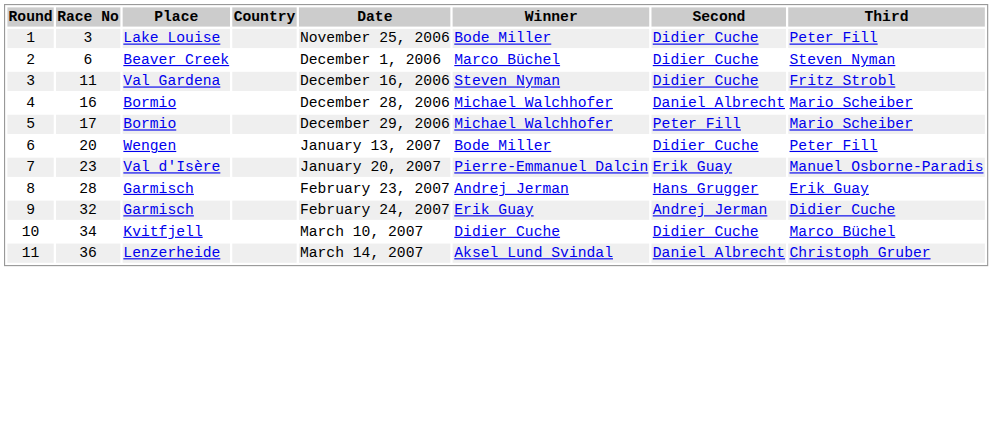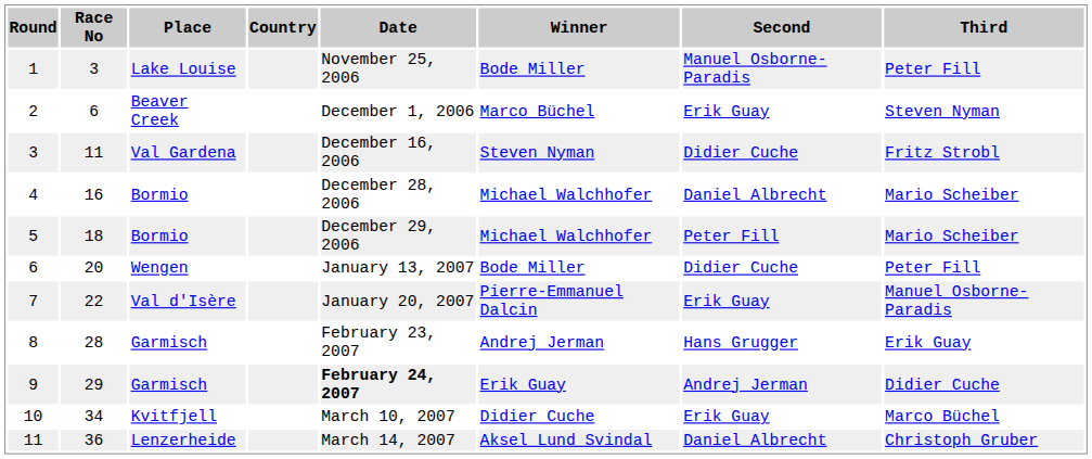 <table border="0" style="border: 1px solid #999; background-color:#FFFFFF; text-align:center">
 <tr align="center" bgcolor="#CCCCCC">
 <th>Round</th>
 <th>Race No</th>
 <th>Place</th>
 <th>Country</th>
 <th>Date</th>
 <th>Winner</th>
 <th>Second</th>
 <th>Third</th>
 </tr>
 <tr bgcolor="#EFEFEF">
 <td>1</td>
 <td>3</td>
 <td align="left"><a href='#'>Lake Louise</a></td>
 <td align="left"></td>
 <td align="left">November 25, 2006</td>
 <td align="left"> <a href='#'>Bode Miller</a></td>
-<td align="left"> <a href='#'>Didier Cuche</a></td>
+<td align="left"> <a href='#'>Manuel Osborne-Paradis</a></td>
 <td align="left"> <a href='#'>Peter Fill</a></td>
 </tr>
 <tr>
 <td>2</td>
 <td>6</td>
 <td align="left"><a href='#'>Beaver Creek</a></td>
 <td align="left"></td>
 <td align="left">December 1, 2006</td>
 <td align="left"> <a href='#'>Marco Büchel</a></td>
-<td align="left"> <a href='#'>Didier Cuche</a></td>
+<td align="left"> <a href='#'>Erik Guay</a></td>
 <td align="left"> <a href='#'>Steven Nyman</a></td>
 </tr>
 <tr bgcolor="#EFEFEF">
 <td>3</td>
 <td>11</td>
 <td align="left"><a href='#'>Val Gardena</a></td>
 <td align="left"></td>
 <td align="left">December 16, 2006</td>
 <td align="left"> <a href='#'>Steven Nyman</a></td>
 <td align="left"> <a href='#'>Didier Cuche</a></td>
 <td align="left"> <a href='#'>Fritz Strobl</a></td>
 </tr>
 <tr>
 <td>4</td>
 <td>16</td>
 <td align="left"><a href='#'>Bormio</a></td>
 <td align="left"></td>
 <td align="left">December 28, 2006</td>
 <td align="left"> <a href='#'>Michael Walchhofer</a></td>
 <td align="left"> <a href='#'>Daniel Albrecht</a></td>
 <td align="left"> <a href='#'>Mario Scheiber</a></td>
 </tr>
 <tr bgcolor="#EFEFEF">
 <td>5</td>
-<td>17</td>
+<td>18</td>
 <td align="left"><a href='#'>Bormio</a></td>
 <td align="left"></td>
 <td align="left">December 29, 2006</td>
 <td align="left"> <a href='#'>Michael Walchhofer</a></td>
 <td align="left"> <a href='#'>Peter Fill</a></td>
 <td align="left"> <a href='#'>Mario Scheiber</a></td>
 </tr>
 <tr>
 <td>6</td>
 <td>20</td>
 <td align="left"><a href='#'>Wengen</a></td>
 <td align="left"></td>
 <td align="left">January 13, 2007</td>
 <td align="left"> <a href='#'>Bode Miller</a></td>
 <td align="left"> <a href='#'>Didier Cuche</a></td>
 <td align="left"> <a href='#'>Peter Fill</a></td>
 </tr>
 <tr bgcolor="#EFEFEF">
 <td>7</td>
-<td>23</td>
+<td>22</td>
 <td align="left"><a href='#'>Val d'Isère</a></td>
 <td align="left"></td>
 <td align="left">January 20, 2007</td>
 <td align="left"> <a href='#'>Pierre-Emmanuel Dalcin</a></td>
 <td align="left"> <a href='#'>Erik Guay</a></td>
 <td align="left"> <a href='#'>Manuel Osborne-Paradis</a></td>
 </tr>
 <tr>
 <td>8</td>
 <td>28</td>
 <td align="left"><a href='#'>Garmisch</a></td>
 <td align="left"></td>
 <td align="left">February 23, 2007</td>
 <td align="left"> <a href='#'>Andrej Jerman</a></td>
 <td align="left"> <a href='#'>Hans Grugger</a></td>
 <td align="left"> <a href='#'>Erik Guay</a></td>
 </tr>
 <tr bgcolor="#EFEFEF">
 <td>9</td>
-<td>32</td>
+<td>29</td>
 <td align="left"><a href='#'>Garmisch</a></td>
 <td align="left"></td>
-<td align="left">February 24, 2007</td>
+<td align="left"><strong>February 24, 2007</strong></td>
 <td align="left"> <a href='#'>Erik Guay</a></td>
 <td align="left"> <a href='#'>Andrej Jerman</a></td>
 <td align="left"> <a href='#'>Didier Cuche</a></td>
 </tr>
 <tr>
 <td>10</td>
 <td>34</td>
 <td align="left"><a href='#'>Kvitfjell</a></td>
 <td align="left"></td>
 <td align="left">March 10, 2007</td>
 <td align="left"> <a href='#'>Didier Cuche</a></td>
-<td align="left"> <a href='#'>Didier Cuche</a></td>
+<td align="left"> <a href='#'>Erik Guay</a></td>
 <td align="left"> <a href='#'>Marco Büchel</a></td>
 </tr>
 <tr bgcolor="#EFEFEF">
 <td>11</td>
 <td>36</td>
 <td align="left"><a href='#'>Lenzerheide</a></td>
 <td align="left"></td>
 <td align="left">March 14, 2007</td>
 <td align="left"> <a href='#'>Aksel Lund Svindal</a></td>
 <td align="left"> <a href='#'>Daniel Albrecht</a></td>
 <td align="left"> <a href='#'>Christoph Gruber</a></td>
 </tr>
 </table>
